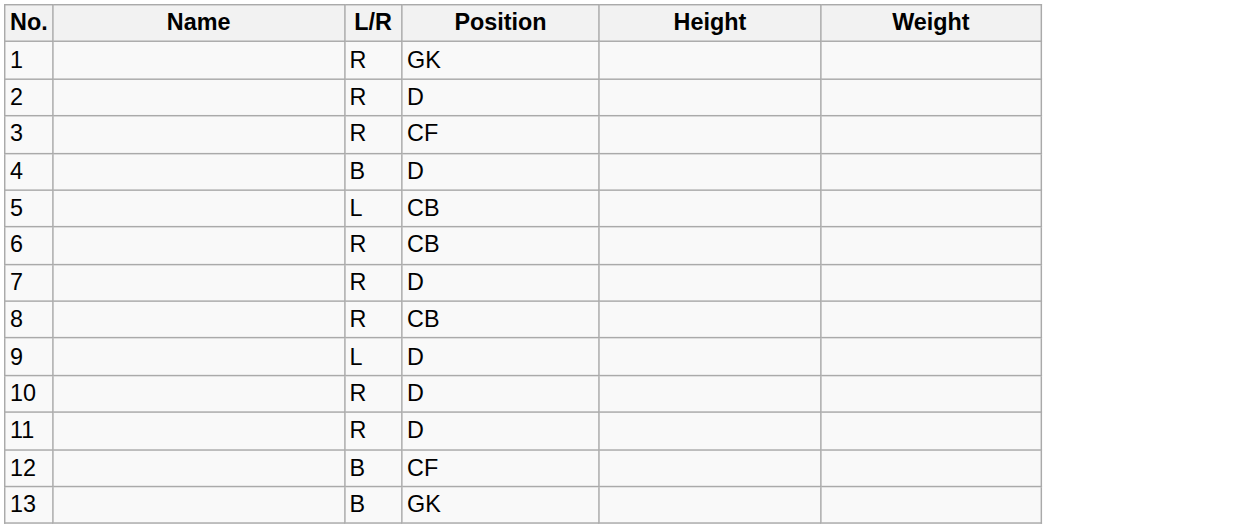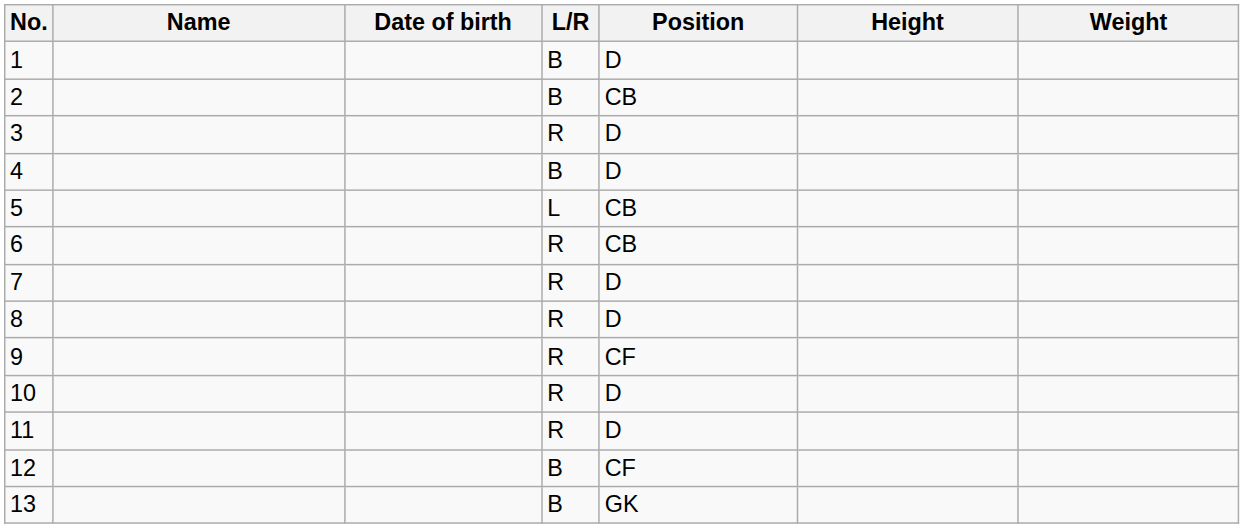 <table class=wikitable sortable style=font-size:100%; text-align:center;>
 <tr>
 <th>No.</th>
 <th style=width:12em>Name</th>
+<th style=width:8em>Date of birth</th>
 <th style=width:2em>L/R</th>
 <th style=width:8em>Position</th>
 <th style=width:9em>Height</th>
 <th style=width:9em>Weight</th>
 </tr>
 <tr>
 <td>1</td>
 <td align=left></td>
-<td>R</td>
-<td>GK</td>
+<td></td>
+<td>B</td>
+<td>D</td>
 <td></td>
 <td></td>
 </tr>
 <tr>
 <td>2</td>
 <td align=left></td>
+<td></td>
+<td>B</td>
+<td>CB</td>
+<td></td>
+<td></td>
+</tr>
+<tr>
+<td>3</td>
+<td align=left></td>
+<td></td>
 <td>R</td>
 <td>D</td>
 <td></td>
 <td></td>
 </tr>
 <tr>
-<td>3</td>
-<td align=left></td>
-<td>R</td>
-<td>CF</td>
-<td></td>
-<td></td>
-</tr>
-<tr>
 <td>4</td>
 <td align=left></td>
+<td></td>
 <td>B</td>
 <td>D</td>
 <td></td>
 <td></td>
 </tr>
 <tr>
 <td>5</td>
 <td align=left></td>
+<td></td>
 <td>L</td>
 <td>CB</td>
 <td></td>
 <td></td>
 </tr>
 <tr>
 <td>6</td>
 <td align=left></td>
+<td></td>
 <td>R</td>
 <td>CB</td>
 <td></td>
 <td></td>
 </tr>
 <tr>
 <td>7</td>
 <td align=left></td>
+<td></td>
 <td>R</td>
 <td>D</td>
 <td></td>
 <td></td>
 </tr>
 <tr>
 <td>8</td>
 <td align=left></td>
+<td></td>
 <td>R</td>
-<td>CB</td>
+<td>D</td>
 <td></td>
 <td></td>
 </tr>
 <tr>
 <td>9</td>
 <td align=left></td>
-<td>L</td>
-<td>D</td>
+<td></td>
+<td>R</td>
+<td>CF</td>
 <td></td>
 <td></td>
 </tr>
 <tr>
 <td>10</td>
 <td align=left></td>
+<td></td>
 <td>R</td>
 <td>D</td>
 <td></td>
 <td></td>
 </tr>
 <tr>
 <td>11</td>
 <td align=left></td>
+<td></td>
 <td>R</td>
 <td>D</td>
 <td></td>
 <td></td>
 </tr>
 <tr>
 <td>12</td>
 <td align=left></td>
+<td></td>
 <td>B</td>
 <td>CF</td>
 <td></td>
 <td></td>
 </tr>
 <tr>
 <td>13</td>
 <td align=left></td>
+<td></td>
 <td>B</td>
 <td>GK</td>
 <td></td>
 <td></td>
 </tr>
 </table>
